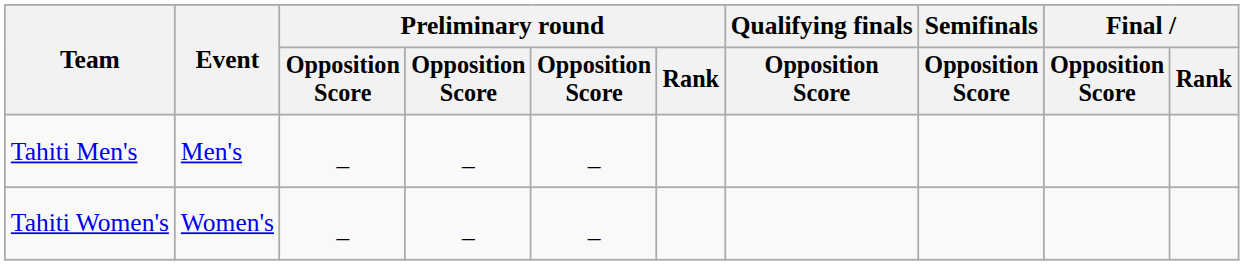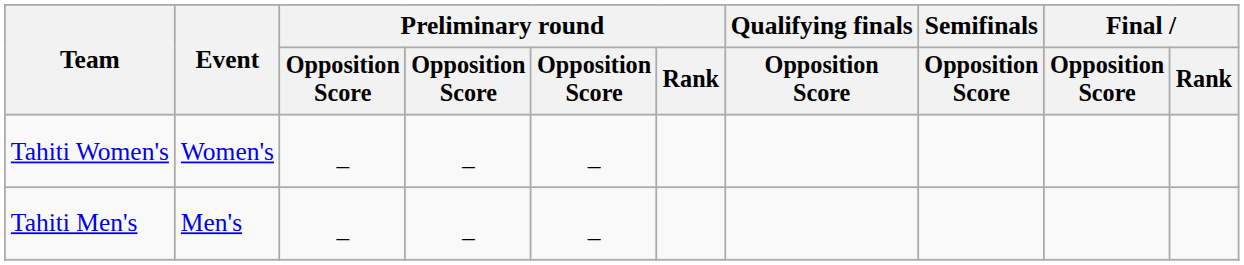 <table class=wikitable style=font-size:90%;text-align:center>
 <tr>
 <th rowspan=2>Team</th>
 <th rowspan=2>Event</th>
 <th colspan=4>Preliminary round</th>
 <th>Qualifying finals</th>
 <th>Semifinals</th>
 <th colspan=2>Final / </th>
 </tr>
 <tr style=font-size:95%>
 <th>Opposition<br>Score</th>
 <th>Opposition<br>Score</th>
 <th>Opposition<br>Score</th>
 <th>Rank</th>
 <th>Opposition<br>Score</th>
 <th>Opposition<br>Score</th>
 <th>Opposition<br>Score</th>
 <th>Rank</th>
 </tr>
 <tr>
+<td align=left><a href='#'>Tahiti Women's</a></td>
+<td align=left><a href='#'>Women's</a></td>
+<td><br> –</td>
+<td><br> –</td>
+<td><br> –</td>
+<td></td>
+<td></td>
+<td></td>
+<td></td>
+<td></td>
+</tr>
+<tr>
 <td align=left><a href='#'>Tahiti Men's</a></td>
 <td align=left><a href='#'>Men's</a></td>
 <td><br> –</td>
 <td><br> –</td>
 <td><br> –</td>
 <td></td>
 <td></td>
 <td></td>
 <td></td>
 <td></td>
 </tr>
-<tr>
-<td align=left><a href='#'>Tahiti Women's</a></td>
-<td align=left><a href='#'>Women's</a></td>
-<td><br> –</td>
-<td><br> –</td>
-<td><br> –</td>
-<td></td>
-<td></td>
-<td></td>
-<td></td>
-<td></td>
-</tr>
 </table>
